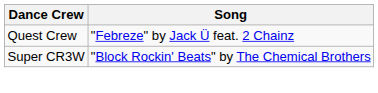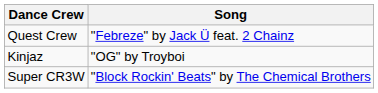 <table class="wikitable">
 <tr>
 <th>Dance Crew</th>
 <th>Song</th>
 </tr>
 <tr>
 <td>Quest Crew</td>
 <td>"<a href='#'>Febreze</a>" by <a href='#'>Jack Ü</a> feat. <a href='#'>2 Chainz</a></td>
 </tr>
 <tr>
+<td>Kinjaz</td>
+<td>"OG" by Troyboi</td>
+</tr>
+<tr>
 <td>Super CR3W</td>
 <td>"<a href='#'>Block Rockin' Beats</a>" by <a href='#'>The Chemical Brothers</a></td>
 </tr>
 </table>
